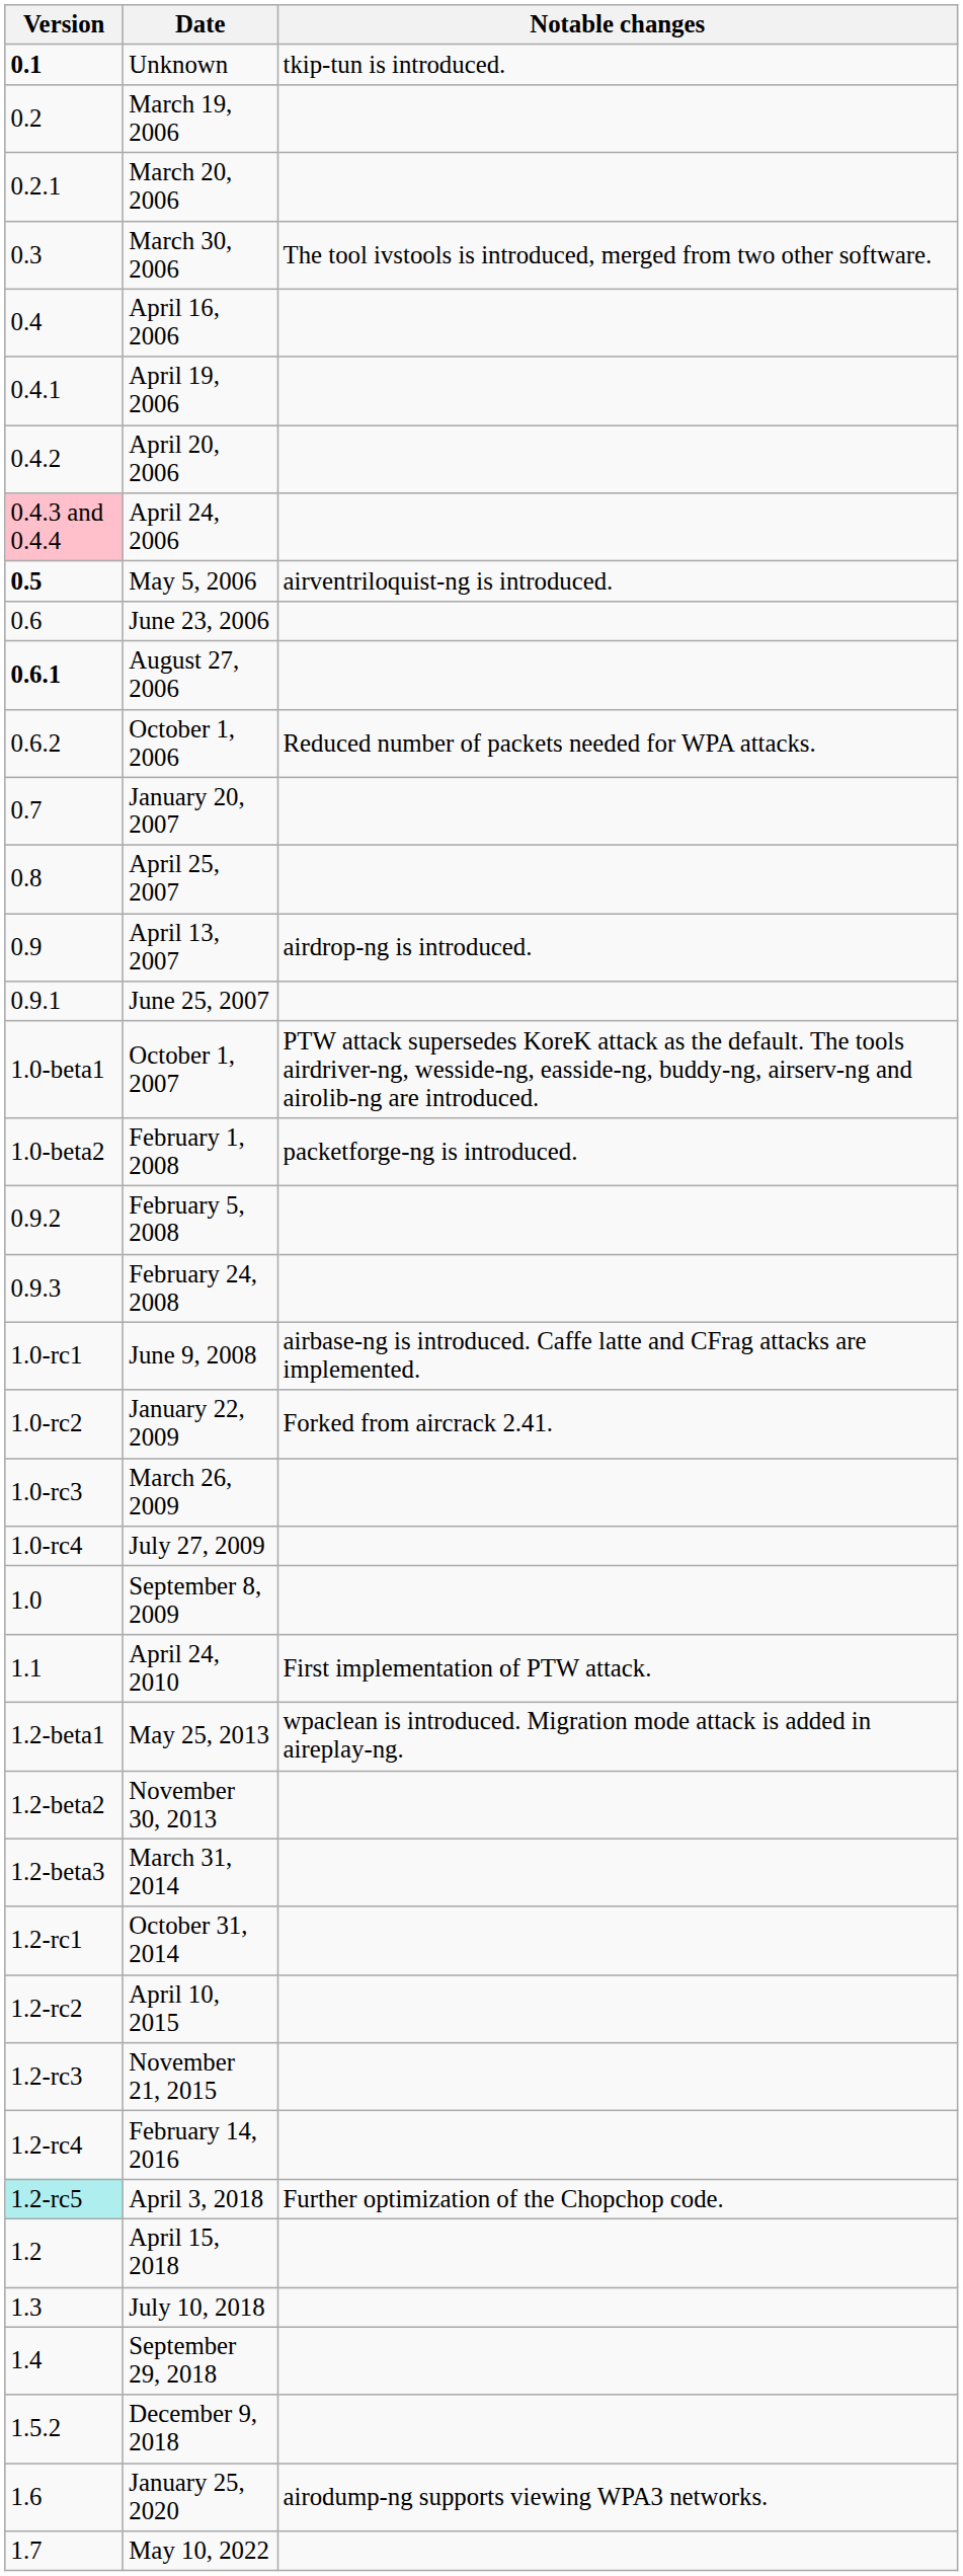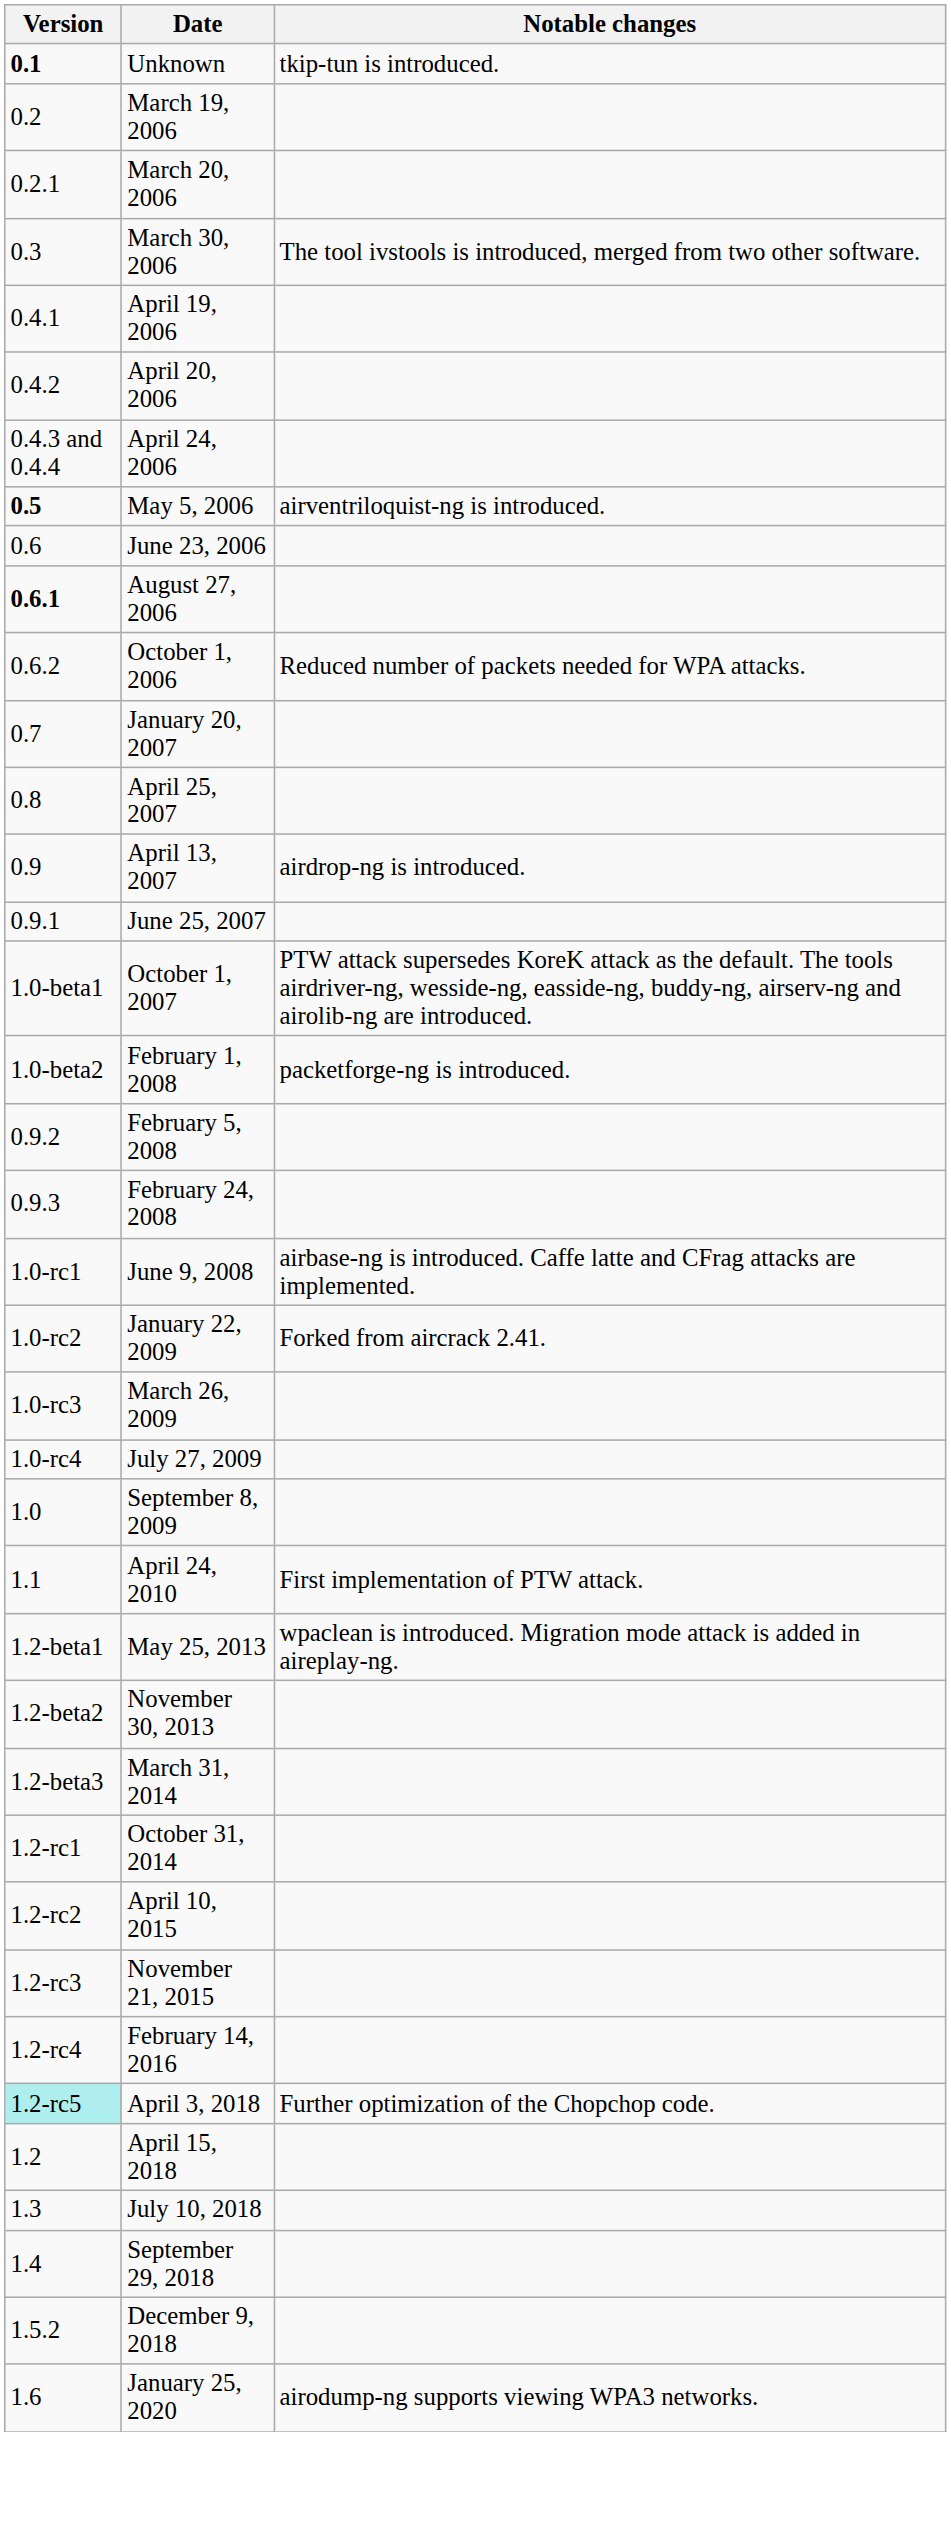 <table class="wikitable sortable mw-collapsible">
 <tr>
 <th>Version</th>
 <th>Date</th>
 <th>Notable changes</th>
 </tr>
 <tr>
 <td><strong>0.1</strong></td>
 <td>Unknown</td>
 <td>tkip-tun is introduced.</td>
 </tr>
 <tr>
 <td>0.2</td>
 <td>March 19, 2006</td>
 <td></td>
 </tr>
 <tr>
 <td>0.2.1</td>
 <td>March 20, 2006</td>
 <td></td>
 </tr>
 <tr>
 <td>0.3</td>
 <td>March 30, 2006</td>
 <td>The tool ivstools is introduced, merged from two other software.</td>
 </tr>
 <tr>
-<td>0.4</td>
-<td>April 16, 2006</td>
-<td></td>
-</tr>
-<tr>
 <td>0.4.1</td>
 <td>April 19, 2006</td>
 <td></td>
 </tr>
 <tr>
 <td>0.4.2</td>
 <td>April 20, 2006</td>
 <td></td>
 </tr>
 <tr>
-<td style="background: pink;">0.4.3 and 0.4.4</td>
+<td>0.4.3 and 0.4.4</td>
 <td>April 24, 2006</td>
 <td></td>
 </tr>
 <tr>
 <td><strong>0.5</strong></td>
 <td>May 5, 2006</td>
 <td>airventriloquist-ng is introduced.</td>
 </tr>
 <tr>
 <td>0.6</td>
 <td>June 23, 2006</td>
 <td></td>
 </tr>
 <tr>
 <td><strong>0.6.1</strong></td>
 <td>August 27, 2006</td>
 <td></td>
 </tr>
 <tr>
 <td>0.6.2</td>
 <td>October 1, 2006</td>
 <td>Reduced number of packets needed for WPA attacks.</td>
 </tr>
 <tr>
 <td>0.7</td>
 <td>January 20, 2007</td>
 <td></td>
 </tr>
 <tr>
 <td>0.8</td>
 <td>April 25, 2007</td>
 <td></td>
 </tr>
 <tr>
 <td>0.9</td>
 <td>April 13, 2007</td>
 <td>airdrop-ng is introduced.</td>
 </tr>
 <tr>
 <td>0.9.1</td>
 <td>June 25, 2007</td>
 <td></td>
 </tr>
 <tr>
 <td>1.0-beta1</td>
 <td>October 1, 2007</td>
 <td>PTW attack supersedes KoreK attack as the default. The tools airdriver-ng, wesside-ng, easside-ng, buddy-ng, airserv-ng and airolib-ng are introduced.</td>
 </tr>
 <tr>
 <td>1.0-beta2</td>
 <td>February 1, 2008</td>
 <td>packetforge-ng is introduced.</td>
 </tr>
 <tr>
 <td>0.9.2</td>
 <td>February 5, 2008</td>
 <td></td>
 </tr>
 <tr>
 <td>0.9.3</td>
 <td>February 24, 2008</td>
 <td></td>
 </tr>
 <tr>
 <td>1.0-rc1</td>
 <td>June 9, 2008</td>
 <td>airbase-ng is introduced. Caffe latte and CFrag attacks are implemented.</td>
 </tr>
 <tr>
 <td>1.0-rc2</td>
 <td>January 22, 2009</td>
 <td>Forked from aircrack 2.41.</td>
 </tr>
 <tr>
 <td>1.0-rc3</td>
 <td>March 26, 2009</td>
 <td></td>
 </tr>
 <tr>
 <td>1.0-rc4</td>
 <td>July 27, 2009</td>
 <td></td>
 </tr>
 <tr>
 <td>1.0</td>
 <td>September 8, 2009</td>
 <td></td>
 </tr>
 <tr>
 <td>1.1</td>
 <td>April 24, 2010</td>
 <td>First implementation of PTW attack.</td>
 </tr>
 <tr>
 <td>1.2-beta1</td>
 <td>May 25, 2013</td>
 <td>wpaclean is introduced. Migration mode attack is added in aireplay-ng.</td>
 </tr>
 <tr>
 <td>1.2-beta2</td>
 <td>November 30, 2013</td>
 <td></td>
 </tr>
 <tr>
 <td>1.2-beta3</td>
 <td>March 31, 2014</td>
 <td></td>
 </tr>
 <tr>
 <td>1.2-rc1</td>
 <td>October 31, 2014</td>
 <td></td>
 </tr>
 <tr>
 <td>1.2-rc2</td>
 <td>April 10, 2015</td>
 <td></td>
 </tr>
 <tr>
 <td>1.2-rc3</td>
 <td>November 21, 2015</td>
 <td></td>
 </tr>
 <tr>
 <td>1.2-rc4</td>
 <td>February 14, 2016</td>
 <td></td>
 </tr>
 <tr>
 <td style="background: paleturquoise;">1.2-rc5</td>
 <td>April 3, 2018</td>
 <td>Further optimization of the Chopchop code.</td>
 </tr>
 <tr>
 <td>1.2</td>
 <td>April 15, 2018</td>
 <td></td>
 </tr>
 <tr>
 <td>1.3</td>
 <td>July 10, 2018</td>
 <td></td>
 </tr>
 <tr>
 <td>1.4</td>
 <td>September 29, 2018</td>
 <td></td>
 </tr>
 <tr>
 <td>1.5.2</td>
 <td>December 9, 2018</td>
 <td></td>
 </tr>
 <tr>
 <td>1.6</td>
 <td>January 25, 2020</td>
 <td>airodump-ng supports viewing WPA3 networks.</td>
 </tr>
-<tr>
-<td>1.7</td>
-<td>May 10, 2022</td>
-<td></td>
-</tr>
 </table>
